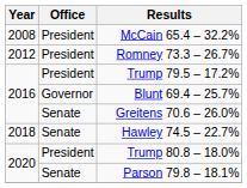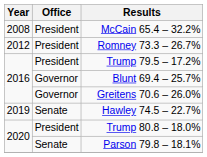 <table class=wikitable>
 <tr>
 <th width="30">Year</th>
 <th width="60">Office</th>
 <th width="180">Results</th>
 </tr>
 <tr>
 <td rowspan="1">2008</td>
 <td>President</td>
 <td align="right" ><a href='#'>McCain</a> 65.4 – 32.2%</td>
 </tr>
 <tr>
 <td rowspan="1">2012</td>
 <td>President</td>
 <td align="right" ><a href='#'>Romney</a> 73.3 – 26.7%</td>
 </tr>
 <tr>
 <td rowspan="3">2016</td>
 <td>President</td>
 <td align="right" ><a href='#'>Trump</a> 79.5 – 17.2%</td>
 </tr>
 <tr>
 <td>Governor</td>
 <td align="right" ><a href='#'>Blunt</a> 69.4 – 25.7%</td>
 </tr>
 <tr>
-<td>Senate</td>
+<td>Governor</td>
 <td align="right" ><a href='#'>Greitens</a> 70.6 – 26.0%</td>
 </tr>
 <tr>
-<td rowspan="1">2018</td>
+<td rowspan="1">2019</td>
 <td>Senate</td>
 <td align="right" ><a href='#'>Hawley</a> 74.5 – 22.7%</td>
 </tr>
 <tr>
 <td rowspan="2">2020</td>
 <td>President</td>
 <td align="right" ><a href='#'>Trump</a> 80.8 – 18.0%</td>
 </tr>
 <tr>
 <td>Senate</td>
 <td align="right" ><a href='#'>Parson</a> 79.8 – 18.1%</td>
 </tr>
 <tr>
 </tr>
 </table>
